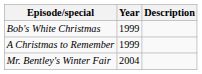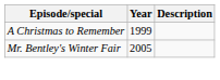 <table class="wikitable sortable">
 <tr>
 <th>Episode/special</th>
 <th>Year</th>
 <th>Description</th>
-</tr>
-<tr>
-<td><em>Bob's White Christmas</em></td>
-<td>1999</td>
-<td></td>
 </tr>
 <tr>
 <td><em>A Christmas to Remember</em></td>
 <td>1999</td>
 <td></td>
 </tr>
 <tr>
 <td><em>Mr. Bentley's Winter Fair</em></td>
-<td>2004</td>
+<td>2005</td>
 <td></td>
 </tr>
 </table>
